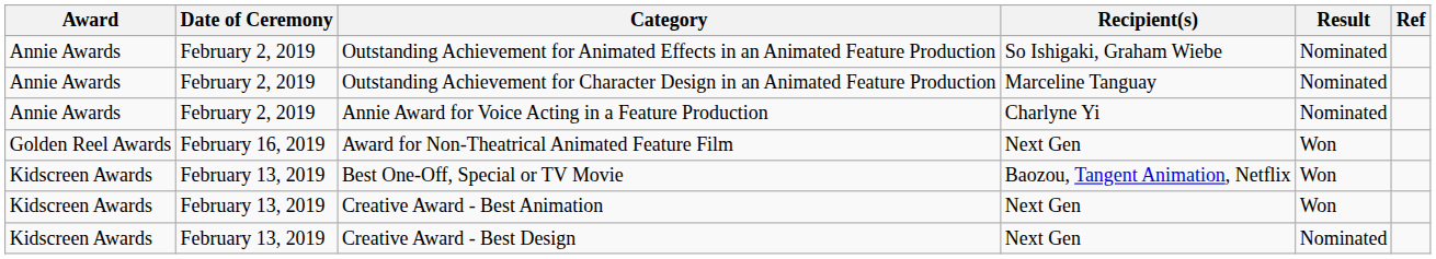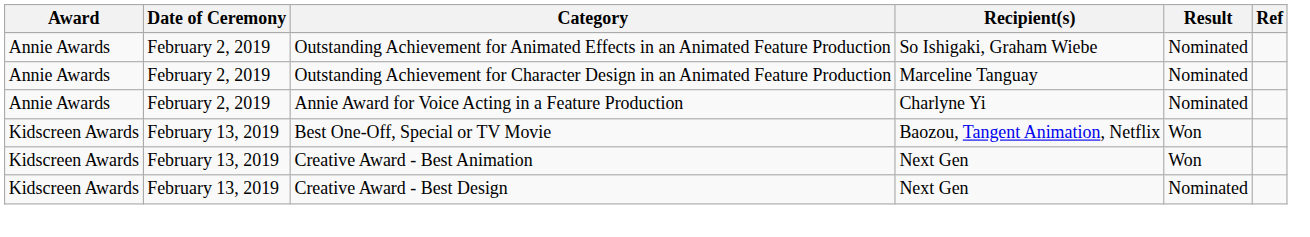 <table class="wikitable sortable">
 <tr>
 <th>Award</th>
 <th>Date of Ceremony</th>
 <th>Category</th>
 <th>Recipient(s)</th>
 <th>Result</th>
 <th>Ref</th>
 </tr>
 <tr>
 <td>Annie Awards</td>
 <td 46th Annie Awards>February 2, 2019</td>
 <td>Outstanding Achievement for Animated Effects in an Animated Feature Production</td>
 <td>So Ishigaki, Graham Wiebe</td>
 <td>Nominated</td>
 <td></td>
 </tr>
 <tr>
 <td>Annie Awards</td>
 <td 46th Annie Awards>February 2, 2019</td>
 <td>Outstanding Achievement for Character Design in an Animated Feature Production</td>
 <td>Marceline Tanguay</td>
 <td>Nominated</td>
 <td></td>
 </tr>
 <tr>
 <td>Annie Awards</td>
 <td 46th Annie Awards>February 2, 2019</td>
 <td>Annie Award for Voice Acting in a Feature Production</td>
 <td>Charlyne Yi</td>
 <td>Nominated</td>
 <td></td>
 </tr>
 <tr>
-<td>Golden Reel Awards</td>
-<td>February 16, 2019</td>
-<td>Award for Non-Theatrical Animated Feature Film</td>
-<td>Next Gen</td>
-<td>Won</td>
-<td></td>
-</tr>
-<tr>
 <td>Kidscreen Awards</td>
 <td>February 13, 2019</td>
 <td>Best One-Off, Special or TV Movie</td>
 <td>Baozou, <a href='#'>Tangent Animation</a>, Netflix</td>
 <td>Won</td>
 <td></td>
 </tr>
 <tr>
 <td>Kidscreen Awards</td>
 <td>February 13, 2019</td>
 <td>Creative Award - Best Animation</td>
 <td>Next Gen</td>
 <td>Won</td>
 <td></td>
 </tr>
 <tr>
 <td>Kidscreen Awards</td>
 <td>February 13, 2019</td>
 <td>Creative Award - Best Design</td>
 <td>Next Gen</td>
 <td>Nominated</td>
 <td></td>
 </tr>
 </table>
